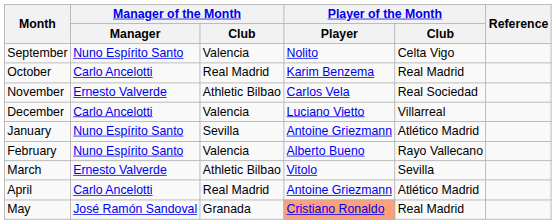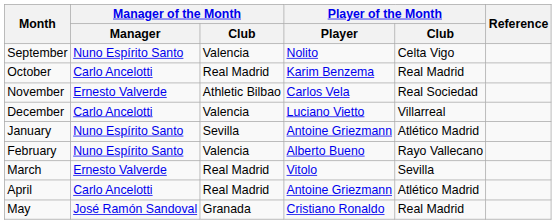 <table class="wikitable">
 <tr>
 <th rowspan="2">Month</th>
 <th colspan="2"><a href='#'>Manager of the Month</a></th>
 <th colspan="2"><a href='#'>Player of the Month</a></th>
 <th rowspan="2">Reference</th>
 </tr>
 <tr>
 <th>Manager</th>
 <th>Club</th>
 <th>Player</th>
 <th>Club</th>
 </tr>
 <tr>
 <td>September</td>
 <td> <a href='#'>Nuno Espírito Santo</a></td>
 <td>Valencia</td>
 <td> <a href='#'>Nolito</a></td>
 <td>Celta Vigo</td>
 <td align=center></td>
 </tr>
 <tr>
 <td>October</td>
 <td> <a href='#'>Carlo Ancelotti</a></td>
 <td>Real Madrid</td>
 <td> <a href='#'>Karim Benzema</a></td>
 <td>Real Madrid</td>
 <td align=center></td>
 </tr>
 <tr>
 <td>November</td>
 <td> <a href='#'>Ernesto Valverde</a></td>
 <td>Athletic Bilbao</td>
 <td> <a href='#'>Carlos Vela</a></td>
 <td>Real Sociedad</td>
 <td align=center></td>
 </tr>
 <tr>
 <td>December</td>
 <td> <a href='#'>Carlo Ancelotti</a></td>
 <td>Valencia</td>
 <td> <a href='#'>Luciano Vietto</a></td>
 <td>Villarreal</td>
 <td align=center></td>
 </tr>
 <tr>
 <td>January</td>
 <td> <a href='#'>Nuno Espírito Santo</a></td>
 <td>Sevilla</td>
 <td> <a href='#'>Antoine Griezmann</a></td>
 <td>Atlético Madrid</td>
 <td align=center></td>
 </tr>
 <tr>
 <td>February</td>
 <td> <a href='#'>Nuno Espírito Santo</a></td>
 <td>Valencia</td>
 <td> <a href='#'>Alberto Bueno</a></td>
 <td>Rayo Vallecano</td>
 <td align=center></td>
 </tr>
 <tr>
 <td>March</td>
 <td> <a href='#'>Ernesto Valverde</a></td>
-<td>Athletic Bilbao</td>
+<td>Real Madrid</td>
 <td> <a href='#'>Vitolo</a></td>
 <td>Sevilla</td>
 <td align=center></td>
 </tr>
 <tr>
 <td>April</td>
 <td> <a href='#'>Carlo Ancelotti</a></td>
 <td>Real Madrid</td>
 <td> <a href='#'>Antoine Griezmann</a></td>
 <td>Atlético Madrid</td>
 <td align=center></td>
 </tr>
 <tr>
 <td>May</td>
 <td> <a href='#'>José Ramón Sandoval</a></td>
 <td>Granada</td>
-<td style="background: lightsalmon;"> <a href='#'>Cristiano Ronaldo</a></td>
+<td> <a href='#'>Cristiano Ronaldo</a></td>
 <td>Real Madrid</td>
 <td align=center></td>
 </tr>
 </table>
